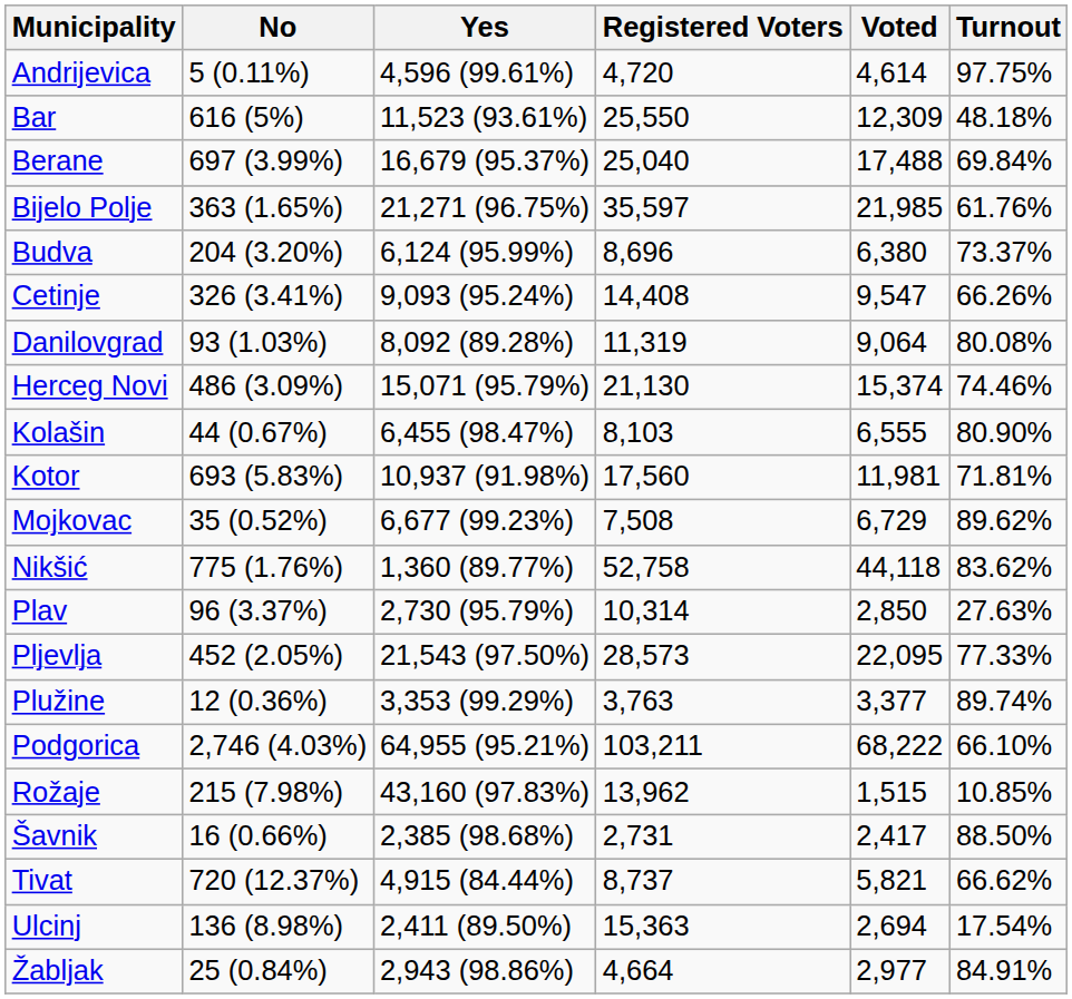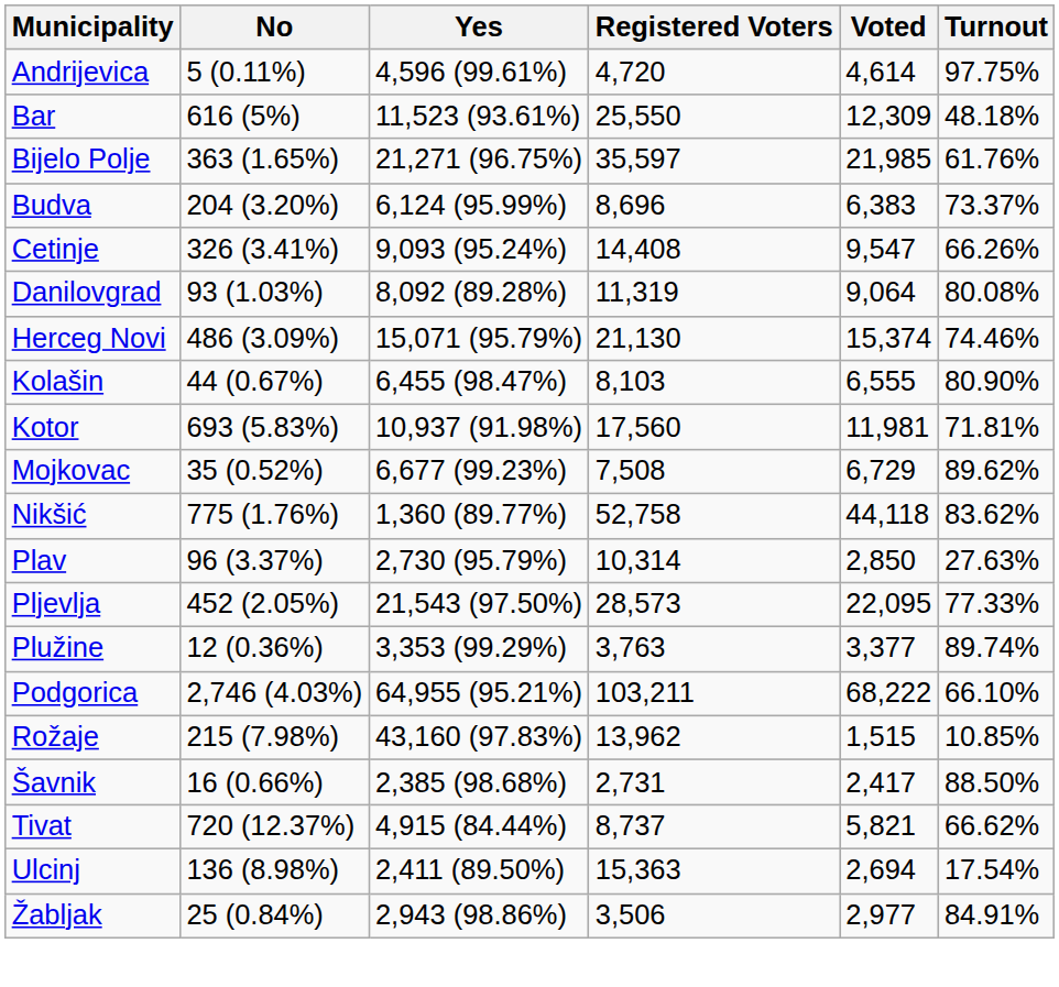 <table class="wikitable sortable">
 <tr>
 <th>Municipality</th>
 <th>No</th>
 <th>Yes</th>
 <th>Registered Voters</th>
 <th>Voted</th>
 <th>Turnout</th>
 </tr>
 <tr>
 <td><a href='#'>Andrijevica</a></td>
 <td>5 (0.11%)</td>
 <td>4,596 (99.61%)</td>
 <td>4,720</td>
 <td>4,614</td>
 <td>97.75%</td>
 </tr>
 <tr>
 <td><a href='#'>Bar</a></td>
 <td>616 (5%)</td>
 <td>11,523 (93.61%)</td>
 <td>25,550</td>
 <td>12,309</td>
 <td>48.18%</td>
 </tr>
 <tr>
-<td><a href='#'>Berane</a></td>
-<td>697 (3.99%)</td>
-<td>16,679 (95.37%)</td>
-<td>25,040</td>
-<td>17,488</td>
-<td>69.84%</td>
-</tr>
-<tr>
 <td><a href='#'>Bijelo Polje</a></td>
 <td>363 (1.65%)</td>
 <td>21,271 (96.75%)</td>
 <td>35,597</td>
 <td>21,985</td>
 <td>61.76%</td>
 </tr>
 <tr>
 <td><a href='#'>Budva</a></td>
 <td>204 (3.20%)</td>
 <td>6,124 (95.99%)</td>
 <td>8,696</td>
-<td>6,380</td>
+<td>6,383</td>
 <td>73.37%</td>
 </tr>
 <tr>
 <td><a href='#'>Cetinje</a></td>
 <td>326 (3.41%)</td>
 <td>9,093 (95.24%)</td>
 <td>14,408</td>
 <td>9,547</td>
 <td>66.26%</td>
 </tr>
 <tr>
 <td><a href='#'>Danilovgrad</a></td>
 <td>93 (1.03%)</td>
 <td>8,092 (89.28%)</td>
 <td>11,319</td>
 <td>9,064</td>
 <td>80.08%</td>
 </tr>
 <tr>
 <td><a href='#'>Herceg Novi</a></td>
 <td>486 (3.09%)</td>
 <td>15,071 (95.79%)</td>
 <td>21,130</td>
 <td>15,374</td>
 <td>74.46%</td>
 </tr>
 <tr>
 <td><a href='#'>Kolašin</a></td>
 <td>44 (0.67%)</td>
 <td>6,455 (98.47%)</td>
 <td>8,103</td>
 <td>6,555</td>
 <td>80.90%</td>
 </tr>
 <tr>
 <td><a href='#'>Kotor</a></td>
 <td>693 (5.83%)</td>
 <td>10,937 (91.98%)</td>
 <td>17,560</td>
 <td>11,981</td>
 <td>71.81%</td>
 </tr>
 <tr>
 <td><a href='#'>Mojkovac</a></td>
 <td>35 (0.52%)</td>
 <td>6,677 (99.23%)</td>
 <td>7,508</td>
 <td>6,729</td>
 <td>89.62%</td>
 </tr>
 <tr>
 <td><a href='#'>Nikšić</a></td>
 <td>775 (1.76%)</td>
 <td>1,360 (89.77%)</td>
 <td>52,758</td>
 <td>44,118</td>
 <td>83.62%</td>
 </tr>
 <tr>
 <td><a href='#'>Plav</a></td>
 <td>96 (3.37%)</td>
 <td>2,730 (95.79%)</td>
 <td>10,314</td>
 <td>2,850</td>
 <td>27.63%</td>
 </tr>
 <tr>
 <td><a href='#'>Pljevlja</a></td>
 <td>452 (2.05%)</td>
 <td>21,543 (97.50%)</td>
 <td>28,573</td>
 <td>22,095</td>
 <td>77.33%</td>
 </tr>
 <tr>
 <td><a href='#'>Plužine</a></td>
 <td>12 (0.36%)</td>
 <td>3,353 (99.29%)</td>
 <td>3,763</td>
 <td>3,377</td>
 <td>89.74%</td>
 </tr>
 <tr>
 <td><a href='#'>Podgorica</a></td>
 <td data-sort-value="2746">2,746 (4.03%)</td>
 <td>64,955 (95.21%)</td>
 <td>103,211</td>
 <td>68,222</td>
 <td>66.10%</td>
 </tr>
 <tr>
 <td><a href='#'>Rožaje</a></td>
 <td>215 (7.98%)</td>
 <td>43,160 (97.83%)</td>
 <td>13,962</td>
 <td>1,515</td>
 <td>10.85%</td>
 </tr>
 <tr>
 <td><a href='#'>Šavnik</a></td>
 <td>16 (0.66%)</td>
 <td>2,385 (98.68%)</td>
 <td>2,731</td>
 <td>2,417</td>
 <td>88.50%</td>
 </tr>
 <tr>
 <td><a href='#'>Tivat</a></td>
 <td>720 (12.37%)</td>
 <td>4,915 (84.44%)</td>
 <td>8,737</td>
 <td>5,821</td>
 <td>66.62%</td>
 </tr>
 <tr>
 <td><a href='#'>Ulcinj</a></td>
 <td>136 (8.98%)</td>
 <td>2,411 (89.50%)</td>
 <td>15,363</td>
 <td>2,694</td>
 <td>17.54%</td>
 </tr>
 <tr>
 <td><a href='#'>Žabljak</a></td>
 <td>25 (0.84%)</td>
 <td>2,943 (98.86%)</td>
-<td>4,664</td>
+<td>3,506</td>
 <td>2,977</td>
 <td>84.91%</td>
 </tr>
 </table>
